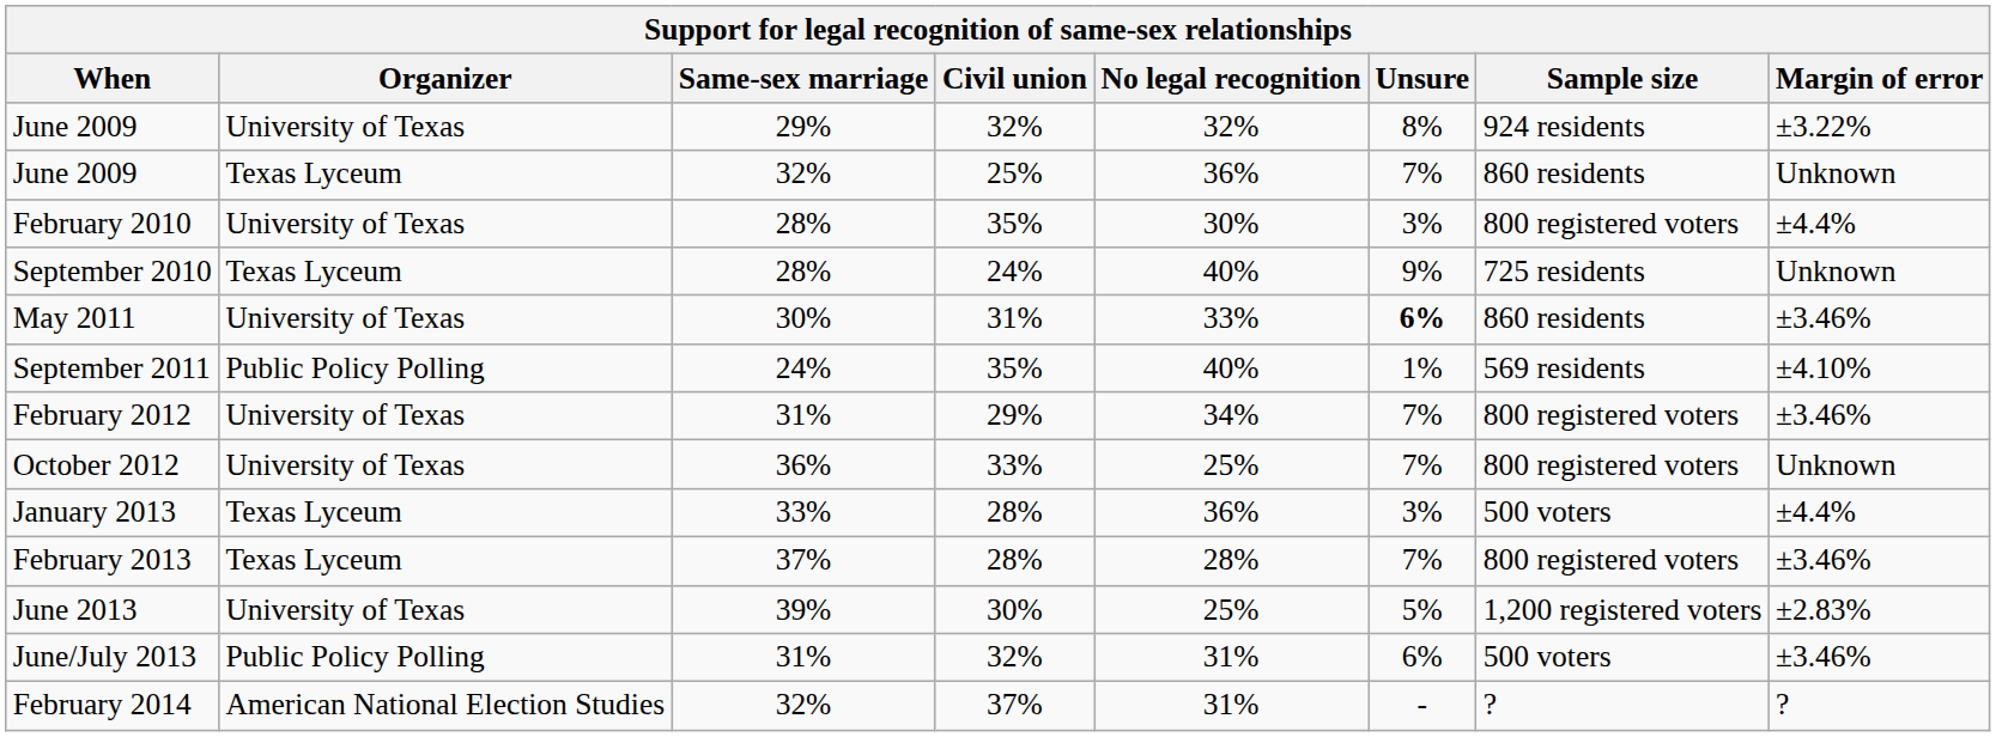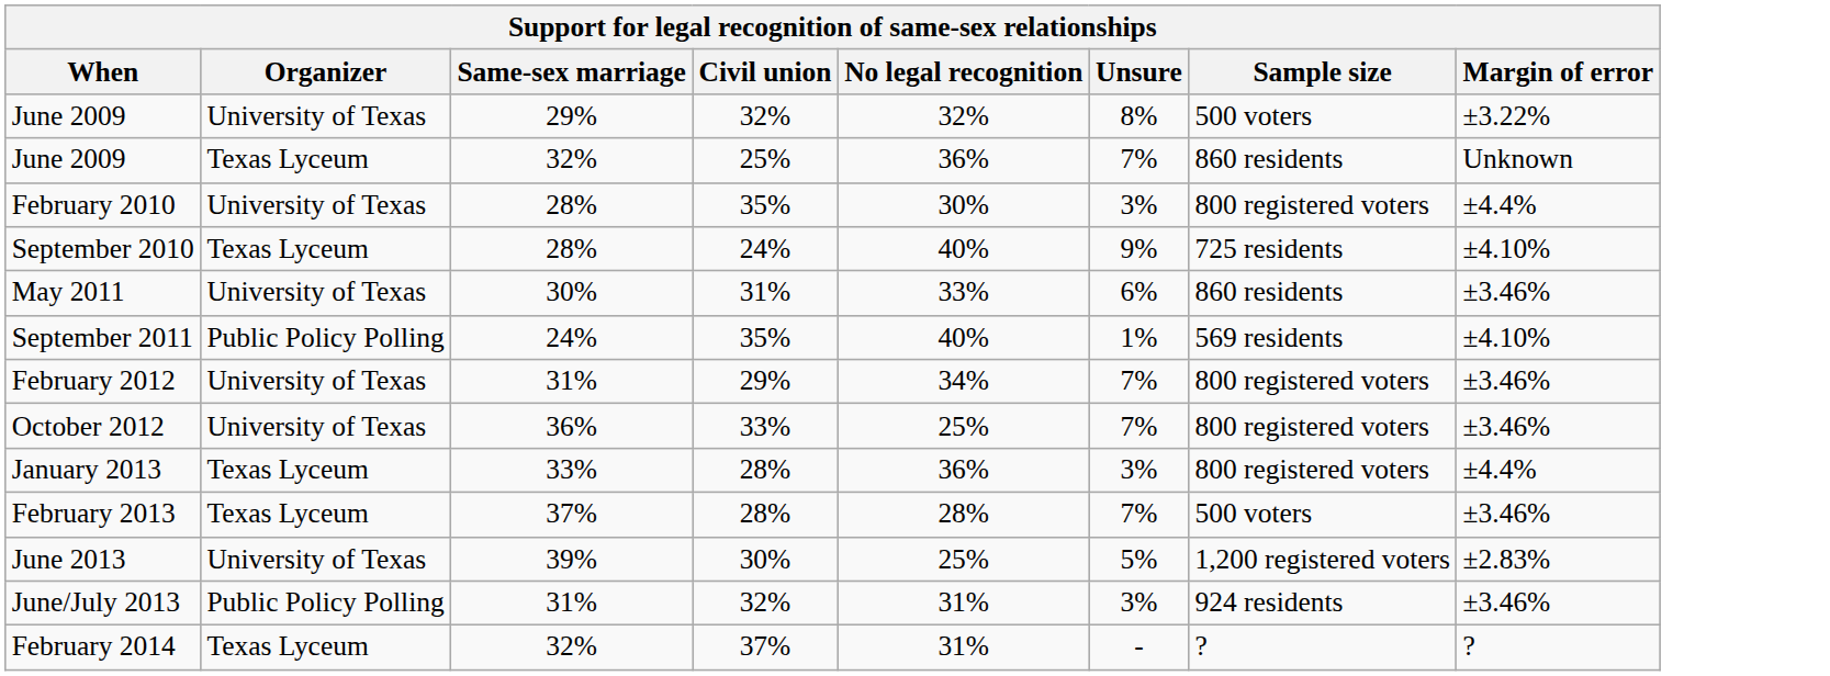 <table class="wikitable mw-collapsible mw-collapsed">
 <tr>
 <th colspan=87>Support for legal recognition of same-sex relationships</th>
 </tr>
 <tr>
 <th>When</th>
 <th>Organizer</th>
 <th>Same-sex marriage</th>
 <th>Civil union</th>
 <th>No legal recognition</th>
 <th>Unsure</th>
 <th>Sample size</th>
 <th>Margin of error</th>
 </tr>
 <tr>
 <td>June 2009</td>
 <td>University of Texas</td>
 <td style="text-align:center;">29%</td>
 <td style="text-align:center;">32%</td>
 <td style="text-align:center;">32%</td>
 <td style="text-align:center;">8%</td>
-<td>924 residents</td>
+<td>500 voters</td>
 <td>±3.22%</td>
 </tr>
 <tr>
 <td>June 2009</td>
 <td>Texas Lyceum</td>
 <td style="text-align:center;">32%</td>
 <td style="text-align:center;">25%</td>
 <td style="text-align:center;">36%</td>
 <td style="text-align:center;">7%</td>
 <td>860 residents</td>
 <td>Unknown</td>
 </tr>
 <tr>
 <td>February 2010</td>
 <td>University of Texas</td>
 <td style="text-align:center;">28%</td>
 <td style="text-align:center;">35%</td>
 <td style="text-align:center;">30%</td>
 <td style="text-align:center;">3%</td>
 <td>800 registered voters</td>
 <td>±4.4%</td>
 </tr>
 <tr>
 <td>September 2010</td>
 <td>Texas Lyceum</td>
 <td style="text-align:center;">28%</td>
 <td style="text-align:center;">24%</td>
 <td style="text-align:center;">40%</td>
 <td style="text-align:center;">9%</td>
 <td>725 residents</td>
-<td>Unknown</td>
+<td>±4.10%</td>
 </tr>
 <tr>
 <td>May 2011</td>
 <td>University of Texas</td>
 <td style="text-align:center;">30%</td>
 <td style="text-align:center;">31%</td>
 <td style="text-align:center;">33%</td>
-<td style="text-align:center;"><strong>6%</strong></td>
+<td style="text-align:center;">6%</td>
 <td>860 residents</td>
 <td>±3.46%</td>
 </tr>
 <tr>
 <td>September 2011</td>
 <td>Public Policy Polling</td>
 <td style="text-align:center;">24%</td>
 <td style="text-align:center;">35%</td>
 <td style="text-align:center;">40%</td>
 <td style="text-align:center;">1%</td>
 <td>569 residents</td>
 <td>±4.10%</td>
 </tr>
 <tr>
 <td>February 2012</td>
 <td>University of Texas</td>
 <td style="text-align:center;">31%</td>
 <td style="text-align:center;">29%</td>
 <td style="text-align:center;">34%</td>
 <td style="text-align:center;">7%</td>
 <td>800 registered voters</td>
 <td>±3.46%</td>
 </tr>
 <tr>
 <td>October 2012</td>
 <td>University of Texas</td>
 <td style="text-align:center;">36%</td>
 <td style="text-align:center;">33%</td>
 <td style="text-align:center;">25%</td>
 <td style="text-align:center;">7%</td>
 <td>800 registered voters</td>
-<td>Unknown</td>
+<td>±3.46%</td>
 </tr>
 <tr>
 <td>January 2013</td>
 <td>Texas Lyceum</td>
 <td style="text-align:center;">33%</td>
 <td style="text-align:center;">28%</td>
 <td style="text-align:center;">36%</td>
 <td style="text-align:center;">3%</td>
-<td>500 voters</td>
+<td>800 registered voters</td>
 <td>±4.4%</td>
 </tr>
 <tr>
 <td>February 2013</td>
 <td>Texas Lyceum</td>
 <td style="text-align:center;">37%</td>
 <td style="text-align:center;">28%</td>
 <td style="text-align:center;">28%</td>
 <td style="text-align:center;">7%</td>
-<td>800 registered voters</td>
+<td>500 voters</td>
 <td>±3.46%</td>
 </tr>
 <tr>
 <td>June 2013</td>
 <td>University of Texas</td>
 <td style="text-align:center;">39%</td>
 <td style="text-align:center;">30%</td>
 <td style="text-align:center;">25%</td>
 <td style="text-align:center;">5%</td>
 <td>1,200 registered voters</td>
 <td>±2.83%</td>
 </tr>
 <tr>
 <td>June/July 2013</td>
 <td>Public Policy Polling</td>
 <td style="text-align:center;">31%</td>
 <td style="text-align:center;">32%</td>
 <td style="text-align:center;">31%</td>
-<td style="text-align:center;">6%</td>
-<td>500 voters</td>
+<td style="text-align:center;">3%</td>
+<td>924 residents</td>
 <td>±3.46%</td>
 </tr>
 <tr>
 <td>February 2014</td>
-<td>American National Election Studies</td>
+<td>Texas Lyceum</td>
 <td style="text-align:center;">32%</td>
 <td style="text-align:center;">37%</td>
 <td style="text-align:center;">31%</td>
 <td style="text-align:center;">-</td>
 <td>?</td>
 <td>?</td>
 </tr>
 </table>
